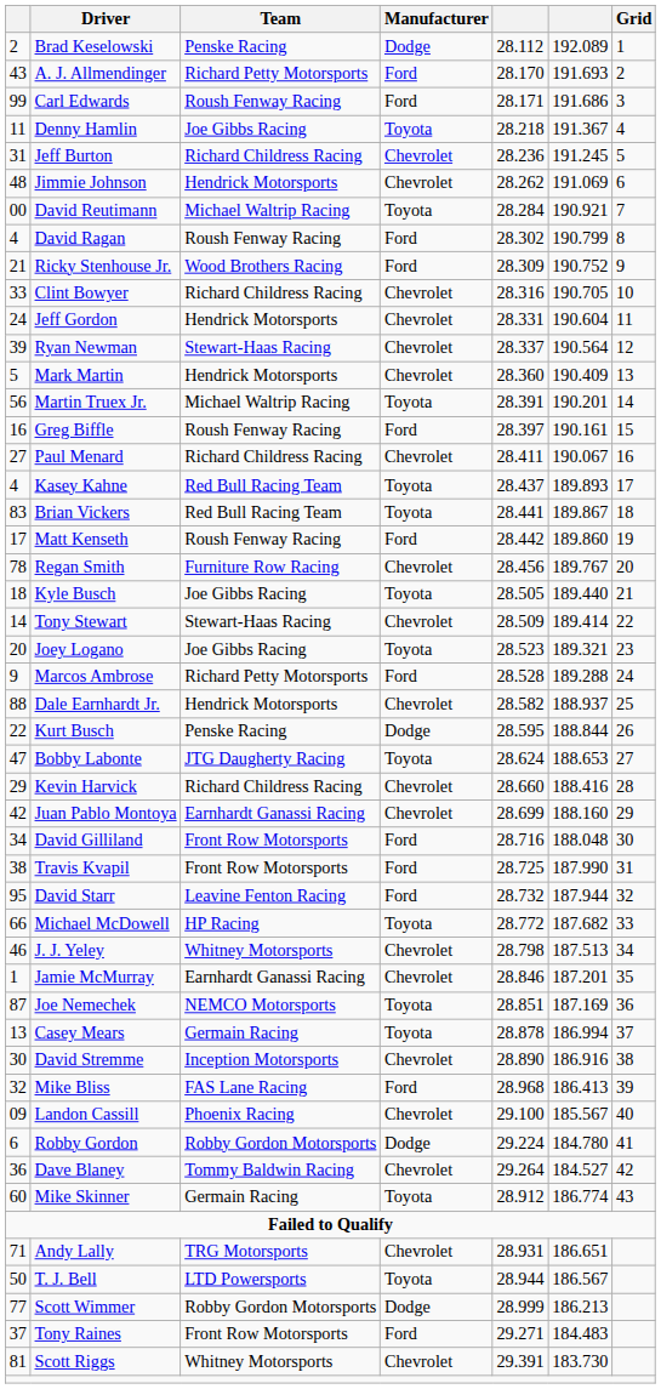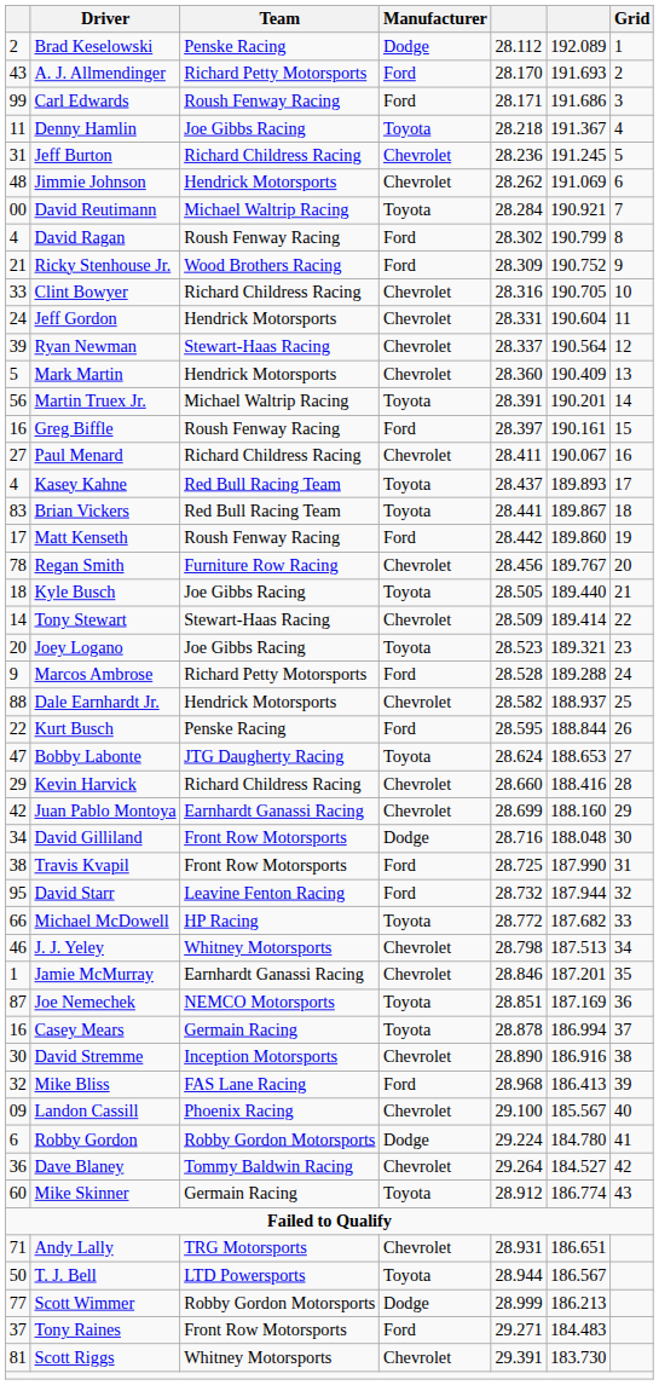 <table class="wikitable">
 <tr>
 <th></th>
 <th>Driver</th>
 <th>Team</th>
 <th>Manufacturer</th>
 <th></th>
 <th></th>
 <th>Grid</th>
 </tr>
 <tr>
 <td>2</td>
 <td><a href='#'>Brad Keselowski</a></td>
 <td><a href='#'>Penske Racing</a></td>
 <td><a href='#'>Dodge</a></td>
 <td>28.112</td>
 <td>192.089</td>
 <td>1</td>
 </tr>
 <tr>
 <td>43</td>
 <td><a href='#'>A. J. Allmendinger</a></td>
 <td><a href='#'>Richard Petty Motorsports</a></td>
 <td><a href='#'>Ford</a></td>
 <td>28.170</td>
 <td>191.693</td>
 <td>2</td>
 </tr>
 <tr>
 <td>99</td>
 <td><a href='#'>Carl Edwards</a></td>
 <td><a href='#'>Roush Fenway Racing</a></td>
 <td>Ford</td>
 <td>28.171</td>
 <td>191.686</td>
 <td>3</td>
 </tr>
 <tr>
 <td>11</td>
 <td><a href='#'>Denny Hamlin</a></td>
 <td><a href='#'>Joe Gibbs Racing</a></td>
 <td><a href='#'>Toyota</a></td>
 <td>28.218</td>
 <td>191.367</td>
 <td>4</td>
 </tr>
 <tr>
 <td>31</td>
 <td><a href='#'>Jeff Burton</a></td>
 <td><a href='#'>Richard Childress Racing</a></td>
 <td><a href='#'>Chevrolet</a></td>
 <td>28.236</td>
 <td>191.245</td>
 <td>5</td>
 </tr>
 <tr>
 <td>48</td>
 <td><a href='#'>Jimmie Johnson</a></td>
 <td><a href='#'>Hendrick Motorsports</a></td>
 <td>Chevrolet</td>
 <td>28.262</td>
 <td>191.069</td>
 <td>6</td>
 </tr>
 <tr>
 <td>00</td>
 <td><a href='#'>David Reutimann</a></td>
 <td><a href='#'>Michael Waltrip Racing</a></td>
 <td>Toyota</td>
 <td>28.284</td>
 <td>190.921</td>
 <td>7</td>
 </tr>
 <tr>
 <td>4</td>
 <td><a href='#'>David Ragan</a></td>
 <td>Roush Fenway Racing</td>
 <td>Ford</td>
 <td>28.302</td>
 <td>190.799</td>
 <td>8</td>
 </tr>
 <tr>
 <td>21</td>
 <td><a href='#'>Ricky Stenhouse Jr.</a></td>
 <td><a href='#'>Wood Brothers Racing</a></td>
 <td>Ford</td>
 <td>28.309</td>
 <td>190.752</td>
 <td>9</td>
 </tr>
 <tr>
 <td>33</td>
 <td><a href='#'>Clint Bowyer</a></td>
 <td>Richard Childress Racing</td>
 <td>Chevrolet</td>
 <td>28.316</td>
 <td>190.705</td>
 <td>10</td>
 </tr>
 <tr>
 <td>24</td>
 <td><a href='#'>Jeff Gordon</a></td>
 <td>Hendrick Motorsports</td>
 <td>Chevrolet</td>
 <td>28.331</td>
 <td>190.604</td>
 <td>11</td>
 </tr>
 <tr>
 <td>39</td>
 <td><a href='#'>Ryan Newman</a></td>
 <td><a href='#'>Stewart-Haas Racing</a></td>
 <td>Chevrolet</td>
 <td>28.337</td>
 <td>190.564</td>
 <td>12</td>
 </tr>
 <tr>
 <td>5</td>
 <td><a href='#'>Mark Martin</a></td>
 <td>Hendrick Motorsports</td>
 <td>Chevrolet</td>
 <td>28.360</td>
 <td>190.409</td>
 <td>13</td>
 </tr>
 <tr>
 <td>56</td>
 <td><a href='#'>Martin Truex Jr.</a></td>
 <td>Michael Waltrip Racing</td>
 <td>Toyota</td>
 <td>28.391</td>
 <td>190.201</td>
 <td>14</td>
 </tr>
 <tr>
 <td>16</td>
 <td><a href='#'>Greg Biffle</a></td>
 <td>Roush Fenway Racing</td>
 <td>Ford</td>
 <td>28.397</td>
 <td>190.161</td>
 <td>15</td>
 </tr>
 <tr>
 <td>27</td>
 <td><a href='#'>Paul Menard</a></td>
 <td>Richard Childress Racing</td>
 <td>Chevrolet</td>
 <td>28.411</td>
 <td>190.067</td>
 <td>16</td>
 </tr>
 <tr>
 <td>4</td>
 <td><a href='#'>Kasey Kahne</a></td>
 <td><a href='#'>Red Bull Racing Team</a></td>
 <td>Toyota</td>
 <td>28.437</td>
 <td>189.893</td>
 <td>17</td>
 </tr>
 <tr>
 <td>83</td>
 <td><a href='#'>Brian Vickers</a></td>
 <td>Red Bull Racing Team</td>
 <td>Toyota</td>
 <td>28.441</td>
 <td>189.867</td>
 <td>18</td>
 </tr>
 <tr>
 <td>17</td>
 <td><a href='#'>Matt Kenseth</a></td>
 <td>Roush Fenway Racing</td>
 <td>Ford</td>
 <td>28.442</td>
 <td>189.860</td>
 <td>19</td>
 </tr>
 <tr>
 <td>78</td>
 <td><a href='#'>Regan Smith</a></td>
 <td><a href='#'>Furniture Row Racing</a></td>
 <td>Chevrolet</td>
 <td>28.456</td>
 <td>189.767</td>
 <td>20</td>
 </tr>
 <tr>
 <td>18</td>
 <td><a href='#'>Kyle Busch</a></td>
 <td>Joe Gibbs Racing</td>
 <td>Toyota</td>
 <td>28.505</td>
 <td>189.440</td>
 <td>21</td>
 </tr>
 <tr>
 <td>14</td>
 <td><a href='#'>Tony Stewart</a></td>
 <td>Stewart-Haas Racing</td>
 <td>Chevrolet</td>
 <td>28.509</td>
 <td>189.414</td>
 <td>22</td>
 </tr>
 <tr>
 <td>20</td>
 <td><a href='#'>Joey Logano</a></td>
 <td>Joe Gibbs Racing</td>
 <td>Toyota</td>
 <td>28.523</td>
 <td>189.321</td>
 <td>23</td>
 </tr>
 <tr>
 <td>9</td>
 <td><a href='#'>Marcos Ambrose</a></td>
 <td>Richard Petty Motorsports</td>
 <td>Ford</td>
 <td>28.528</td>
 <td>189.288</td>
 <td>24</td>
 </tr>
 <tr>
 <td>88</td>
 <td><a href='#'>Dale Earnhardt Jr.</a></td>
 <td>Hendrick Motorsports</td>
 <td>Chevrolet</td>
 <td>28.582</td>
 <td>188.937</td>
 <td>25</td>
 </tr>
 <tr>
 <td>22</td>
 <td><a href='#'>Kurt Busch</a></td>
 <td>Penske Racing</td>
-<td>Dodge</td>
+<td>Ford</td>
 <td>28.595</td>
 <td>188.844</td>
 <td>26</td>
 </tr>
 <tr>
 <td>47</td>
 <td><a href='#'>Bobby Labonte</a></td>
 <td><a href='#'>JTG Daugherty Racing</a></td>
 <td>Toyota</td>
 <td>28.624</td>
 <td>188.653</td>
 <td>27</td>
 </tr>
 <tr>
 <td>29</td>
 <td><a href='#'>Kevin Harvick</a></td>
 <td>Richard Childress Racing</td>
 <td>Chevrolet</td>
 <td>28.660</td>
 <td>188.416</td>
 <td>28</td>
 </tr>
 <tr>
 <td>42</td>
 <td><a href='#'>Juan Pablo Montoya</a></td>
 <td><a href='#'>Earnhardt Ganassi Racing</a></td>
 <td>Chevrolet</td>
 <td>28.699</td>
 <td>188.160</td>
 <td>29</td>
 </tr>
 <tr>
 <td>34</td>
 <td><a href='#'>David Gilliland</a></td>
 <td><a href='#'>Front Row Motorsports</a></td>
-<td>Ford</td>
+<td>Dodge</td>
 <td>28.716</td>
 <td>188.048</td>
 <td>30</td>
 </tr>
 <tr>
 <td>38</td>
 <td><a href='#'>Travis Kvapil</a></td>
 <td>Front Row Motorsports</td>
 <td>Ford</td>
 <td>28.725</td>
 <td>187.990</td>
 <td>31</td>
 </tr>
 <tr>
 <td>95</td>
 <td><a href='#'>David Starr</a></td>
 <td><a href='#'>Leavine Fenton Racing</a></td>
 <td>Ford</td>
 <td>28.732</td>
 <td>187.944</td>
 <td>32</td>
 </tr>
 <tr>
 <td>66</td>
 <td><a href='#'>Michael McDowell</a></td>
 <td><a href='#'>HP Racing</a></td>
 <td>Toyota</td>
 <td>28.772</td>
 <td>187.682</td>
 <td>33</td>
 </tr>
 <tr>
 <td>46</td>
 <td><a href='#'>J. J. Yeley</a></td>
 <td><a href='#'>Whitney Motorsports</a></td>
 <td>Chevrolet</td>
 <td>28.798</td>
 <td>187.513</td>
 <td>34</td>
 </tr>
 <tr>
 <td>1</td>
 <td><a href='#'>Jamie McMurray</a></td>
 <td>Earnhardt Ganassi Racing</td>
 <td>Chevrolet</td>
 <td>28.846</td>
 <td>187.201</td>
 <td>35</td>
 </tr>
 <tr>
 <td>87</td>
 <td><a href='#'>Joe Nemechek</a></td>
 <td><a href='#'>NEMCO Motorsports</a></td>
 <td>Toyota</td>
 <td>28.851</td>
 <td>187.169</td>
 <td>36</td>
 </tr>
 <tr>
-<td>13</td>
+<td>16</td>
 <td><a href='#'>Casey Mears</a></td>
 <td><a href='#'>Germain Racing</a></td>
 <td>Toyota</td>
 <td>28.878</td>
 <td>186.994</td>
 <td>37</td>
 </tr>
 <tr>
 <td>30</td>
 <td><a href='#'>David Stremme</a></td>
 <td><a href='#'>Inception Motorsports</a></td>
 <td>Chevrolet</td>
 <td>28.890</td>
 <td>186.916</td>
 <td>38</td>
 </tr>
 <tr>
 <td>32</td>
 <td><a href='#'>Mike Bliss</a></td>
 <td><a href='#'>FAS Lane Racing</a></td>
 <td>Ford</td>
 <td>28.968</td>
 <td>186.413</td>
 <td>39</td>
 </tr>
 <tr>
 <td>09</td>
 <td><a href='#'>Landon Cassill</a></td>
 <td><a href='#'>Phoenix Racing</a></td>
 <td>Chevrolet</td>
 <td>29.100</td>
 <td>185.567</td>
 <td>40</td>
 </tr>
 <tr>
 <td>6</td>
 <td><a href='#'>Robby Gordon</a></td>
 <td><a href='#'>Robby Gordon Motorsports</a></td>
 <td>Dodge</td>
 <td>29.224</td>
 <td>184.780</td>
 <td>41</td>
 </tr>
 <tr>
 <td>36</td>
 <td><a href='#'>Dave Blaney</a></td>
 <td><a href='#'>Tommy Baldwin Racing</a></td>
 <td>Chevrolet</td>
 <td>29.264</td>
 <td>184.527</td>
 <td>42</td>
 </tr>
 <tr>
 <td>60</td>
 <td><a href='#'>Mike Skinner</a></td>
 <td>Germain Racing</td>
 <td>Toyota</td>
 <td>28.912</td>
 <td>186.774</td>
 <td>43</td>
 </tr>
 <tr>
 <td colspan="7" style="text-align:center;"><strong>Failed to Qualify</strong></td>
 </tr>
 <tr>
 <td>71</td>
 <td><a href='#'>Andy Lally</a></td>
 <td><a href='#'>TRG Motorsports</a></td>
 <td>Chevrolet</td>
 <td>28.931</td>
 <td>186.651</td>
 <td></td>
 </tr>
 <tr>
 <td>50</td>
 <td><a href='#'>T. J. Bell</a></td>
 <td><a href='#'>LTD Powersports</a></td>
 <td>Toyota</td>
 <td>28.944</td>
 <td>186.567</td>
 <td></td>
 </tr>
 <tr>
 <td>77</td>
 <td><a href='#'>Scott Wimmer</a></td>
 <td>Robby Gordon Motorsports</td>
 <td>Dodge</td>
 <td>28.999</td>
 <td>186.213</td>
 <td></td>
 </tr>
 <tr>
 <td>37</td>
 <td><a href='#'>Tony Raines</a></td>
 <td>Front Row Motorsports</td>
 <td>Ford</td>
 <td>29.271</td>
 <td>184.483</td>
 <td></td>
 </tr>
 <tr>
 <td>81</td>
 <td><a href='#'>Scott Riggs</a></td>
 <td>Whitney Motorsports</td>
 <td>Chevrolet</td>
 <td>29.391</td>
 <td>183.730</td>
 <td></td>
 </tr>
 <tr>
 <td colspan="8"></td>
 </tr>
 </table>
